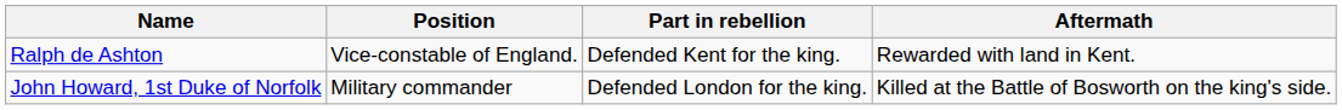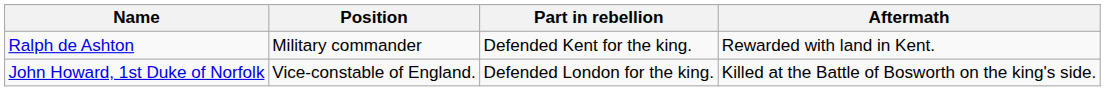 <table class="wikitable">
 <tr>
 <th>Name</th>
 <th>Position</th>
 <th>Part in rebellion</th>
 <th>Aftermath</th>
 </tr>
 <tr>
 <td><a href='#'>Ralph de Ashton</a></td>
-<td>Vice-constable of England.</td>
+<td>Military commander</td>
 <td>Defended Kent for the king.</td>
 <td>Rewarded with land in Kent.</td>
 </tr>
 <tr>
 <td><a href='#'>John Howard, 1st Duke of Norfolk</a></td>
-<td>Military commander</td>
+<td>Vice-constable of England.</td>
 <td>Defended London for the king.</td>
 <td>Killed at the Battle of Bosworth on the king's side.</td>
 </tr>
 </table>
